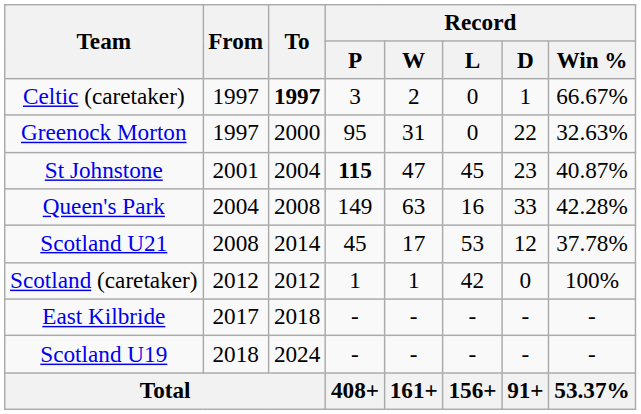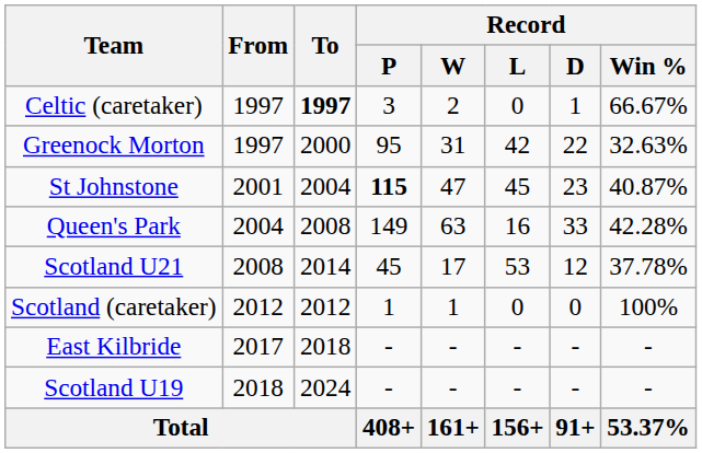 <table class="wikitable" style="text-align:center">
 <tr>
 <th rowspan="2">Team</th>
 <th rowspan="2">From</th>
 <th rowspan="2">To</th>
 <th colspan="5">Record</th>
 </tr>
 <tr>
 <th>P</th>
 <th>W</th>
 <th>L</th>
 <th>D</th>
 <th>Win %</th>
 </tr>
 <tr>
 <td><a href='#'>Celtic</a> (caretaker)</td>
 <td>1997</td>
 <td><strong>1997</strong></td>
 <td>3</td>
 <td>2</td>
 <td>0</td>
 <td>1</td>
 <td>66.67%</td>
 </tr>
 <tr>
 <td><a href='#'>Greenock Morton</a></td>
 <td>1997</td>
 <td>2000</td>
 <td>95</td>
 <td>31</td>
-<td>0</td>
+<td>42</td>
 <td>22</td>
 <td>32.63%</td>
 </tr>
 <tr>
 <td><a href='#'>St Johnstone</a></td>
 <td>2001</td>
 <td>2004</td>
 <td><strong>115</strong></td>
 <td>47</td>
 <td>45</td>
 <td>23</td>
 <td>40.87%</td>
 </tr>
 <tr>
 <td><a href='#'>Queen's Park</a></td>
 <td>2004</td>
 <td>2008</td>
 <td>149</td>
 <td>63</td>
 <td>16</td>
 <td>33</td>
 <td>42.28%</td>
 </tr>
 <tr>
 <td><a href='#'>Scotland U21</a></td>
 <td>2008</td>
 <td>2014</td>
 <td>45</td>
 <td>17</td>
 <td>53</td>
 <td>12</td>
 <td>37.78%</td>
 </tr>
 <tr>
 <td><a href='#'>Scotland</a> (caretaker)</td>
 <td>2012</td>
 <td>2012</td>
 <td>1</td>
 <td>1</td>
-<td>42</td>
+<td>0</td>
 <td>0</td>
 <td>100%</td>
 </tr>
 <tr>
 <td><a href='#'>East Kilbride</a></td>
 <td>2017</td>
 <td>2018</td>
 <td>-</td>
 <td>-</td>
 <td>-</td>
 <td>-</td>
 <td>-</td>
 </tr>
 <tr>
 <td><a href='#'>Scotland U19</a></td>
 <td>2018</td>
 <td>2024</td>
 <td>-</td>
 <td>-</td>
 <td>-</td>
 <td>-</td>
 <td>-</td>
 </tr>
 <tr>
 <th colspan="3">Total</th>
 <th>408+</th>
 <th>161+</th>
 <th>156+</th>
 <th>91+</th>
 <th>53.37%</th>
 </tr>
 </table>
